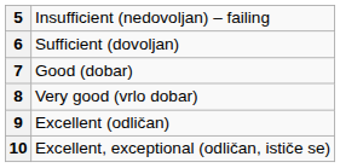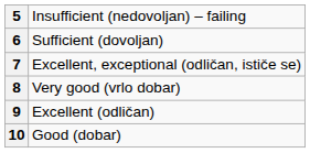 <table class="wikitable">
 <tr>
 <th align="right">5</th>
 <td>Insufficient (nedovoljan) – failing</td>
 </tr>
 <tr>
 <th align="right">6</th>
 <td>Sufficient (dovoljan)</td>
 </tr>
 <tr>
 <th align="right">7</th>
-<td>Good (dobar)</td>
+<td>Excellent, exceptional (odličan, ističe se)</td>
 </tr>
 <tr>
 <th align="right">8</th>
 <td>Very good (vrlo dobar)</td>
 </tr>
 <tr>
 <th align="right">9</th>
 <td>Excellent (odličan)</td>
 </tr>
 <tr>
 <th align="right">10</th>
-<td>Excellent, exceptional (odličan, ističe se)</td>
+<td>Good (dobar)</td>
 </tr>
 </table>
